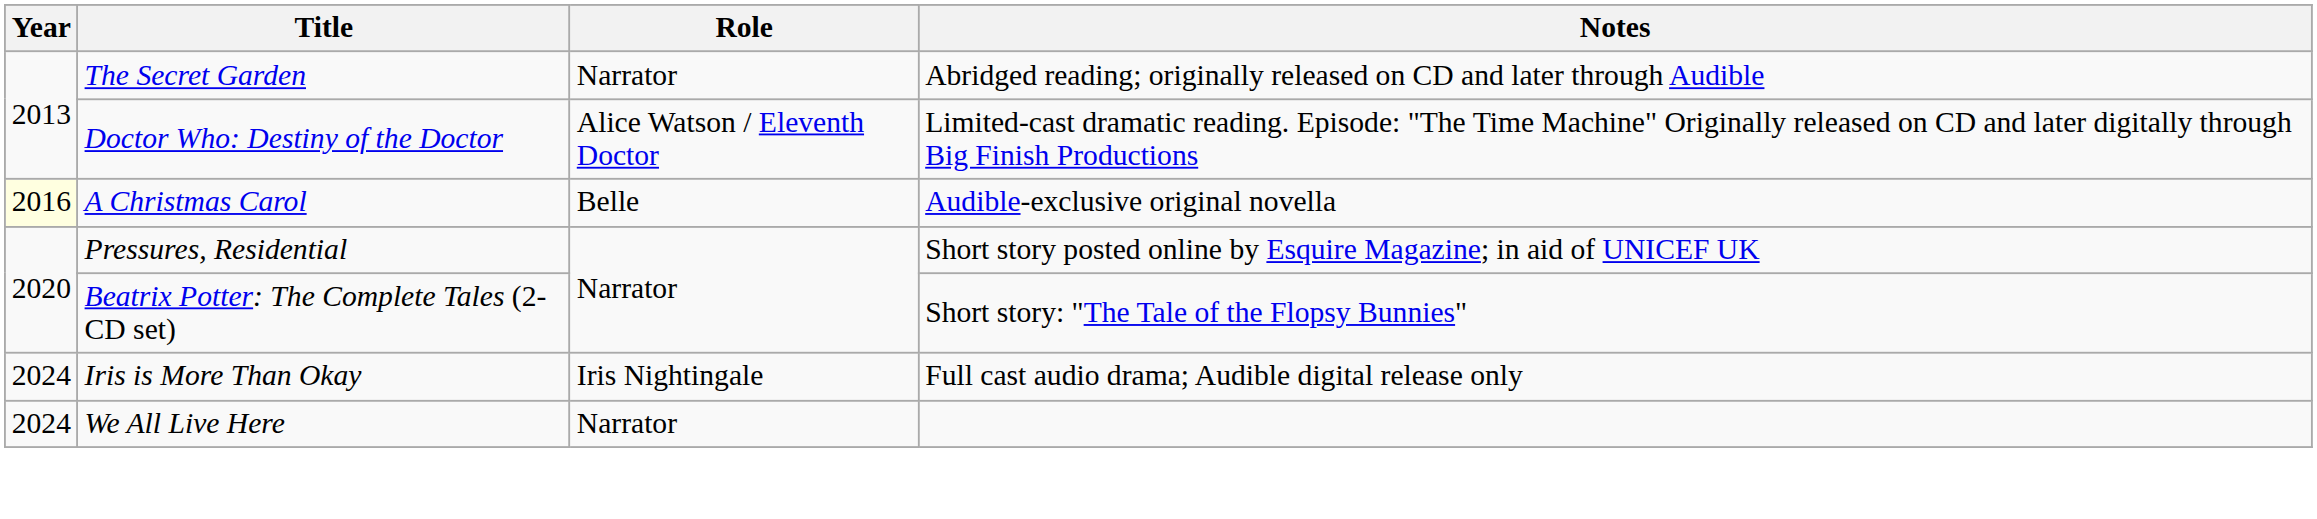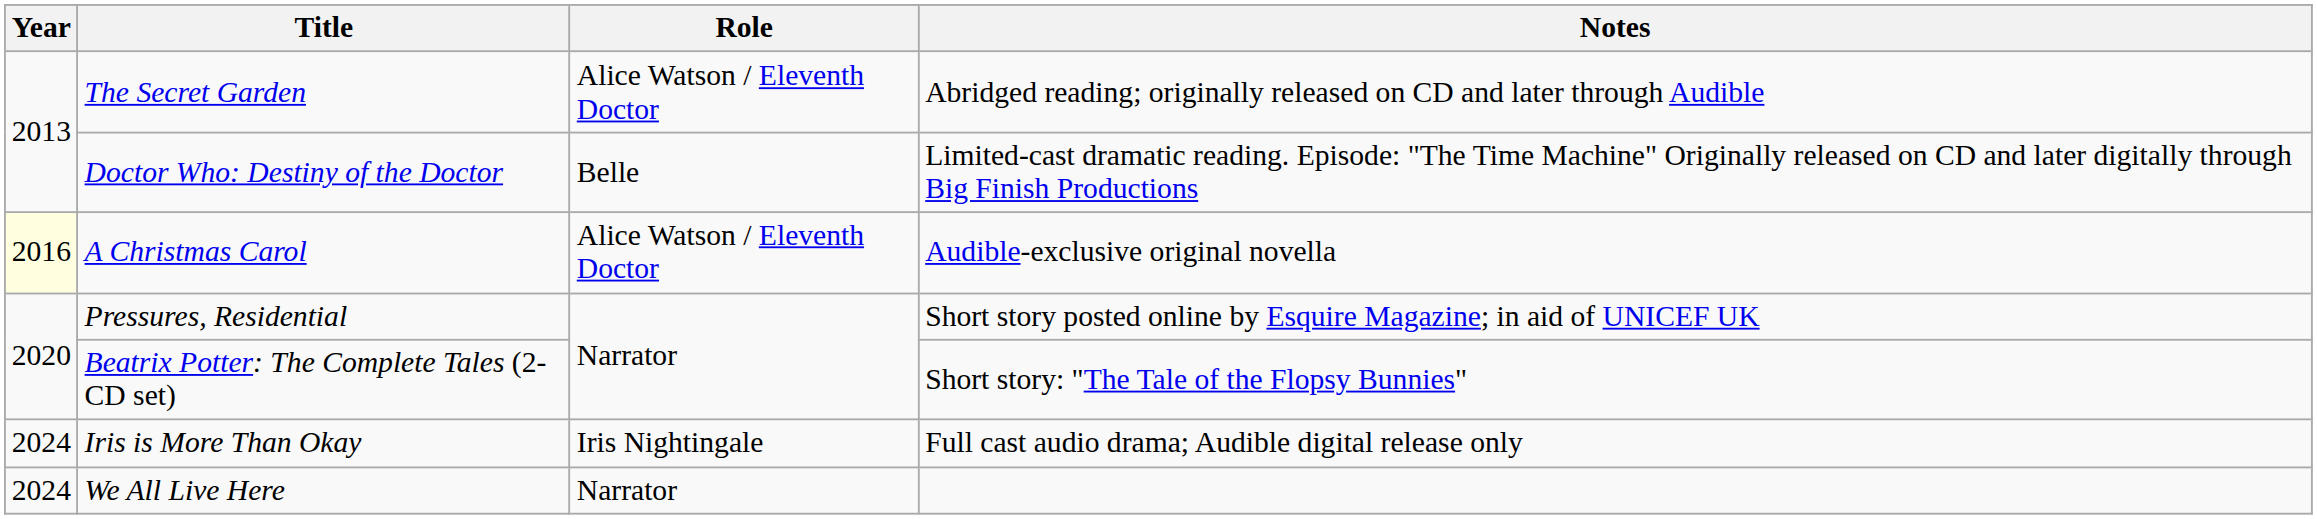 <table class="wikitable sortable">
 <tr>
 <th>Year</th>
 <th>Title</th>
 <th>Role</th>
 <th class="unsortable">Notes</th>
 </tr>
 <tr>
 <td rowspan="2">2013</td>
 <td><em><a href='#'>The Secret Garden</a></em></td>
-<td>Narrator</td>
+<td>Alice Watson / <a href='#'>Eleventh Doctor</a></td>
 <td>Abridged reading; originally released on CD and later through <a href='#'>Audible</a></td>
 </tr>
 <tr>
 <td><em><a href='#'>Doctor Who: Destiny of the Doctor</a></em></td>
-<td>Alice Watson / <a href='#'>Eleventh Doctor</a></td>
+<td>Belle</td>
 <td>Limited-cast dramatic reading. Episode: "The Time Machine" Originally released on CD and later digitally through <a href='#'>Big Finish Productions</a></td>
 </tr>
 <tr>
 <td style="background: lightyellow;">2016</td>
 <td><em><a href='#'>A Christmas Carol</a></em></td>
-<td>Belle</td>
+<td>Alice Watson / <a href='#'>Eleventh Doctor</a></td>
 <td><a href='#'>Audible</a>-exclusive original novella</td>
 </tr>
 <tr>
 <td rowspan="2">2020</td>
 <td><em>Pressures, Residential</em></td>
 <td rowspan="2">Narrator</td>
 <td>Short story posted online by <a href='#'>Esquire Magazine</a>; in aid of <a href='#'>UNICEF UK</a></td>
 </tr>
 <tr>
 <td><em><a href='#'>Beatrix Potter</a>: The Complete Tales</em> (2-CD set)</td>
 <td>Short story: "<a href='#'>The Tale of the Flopsy Bunnies</a>"</td>
 </tr>
 <tr>
 <td>2024</td>
 <td><em>Iris is More Than Okay</em></td>
 <td>Iris Nightingale</td>
 <td>Full cast audio drama; Audible digital release only</td>
 </tr>
 <tr>
 <td>2024</td>
 <td><em>We All Live Here</em></td>
 <td>Narrator</td>
 <td></td>
 </tr>
 </table>
